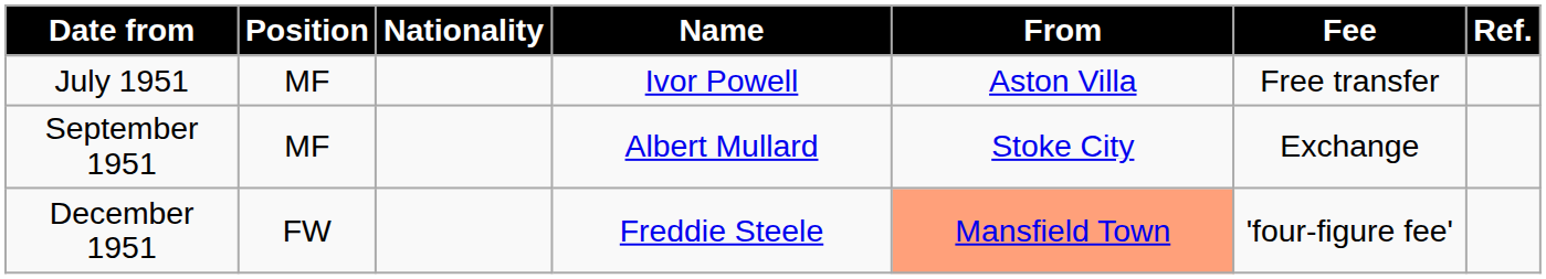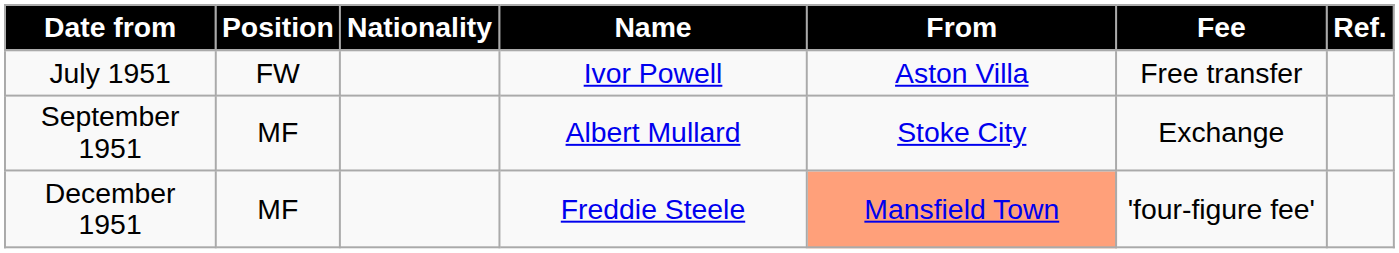 <table class="wikitable" style="text-align:center; font-size:90%; ">
 <tr>
 <th style="background:#000000; color:white; width:100px;">Date from</th>
 <th style="background:#000000; color:white; width:50px;">Position</th>
 <th style="background:#000000; color:white; width:50px;">Nationality</th>
 <th style="background:#000000; color:white; width:150px;">Name</th>
 <th style="background:#000000; color:white; width:150px;">From</th>
 <th style="background:#000000; color:white; width:100px;">Fee</th>
 <th style="background:#000000; color:white; width:25px;">Ref.</th>
 </tr>
 <tr>
 <td>July 1951</td>
-<td>MF</td>
+<td>FW</td>
 <td></td>
 <td><a href='#'>Ivor Powell</a></td>
 <td><a href='#'>Aston Villa</a></td>
 <td>Free transfer</td>
 <td></td>
 </tr>
 <tr>
 <td>September 1951</td>
 <td>MF</td>
 <td></td>
 <td><a href='#'>Albert Mullard</a></td>
 <td><a href='#'>Stoke City</a></td>
 <td>Exchange</td>
 <td></td>
 </tr>
 <tr>
 <td>December 1951</td>
-<td>FW</td>
+<td>MF</td>
 <td></td>
 <td><a href='#'>Freddie Steele</a></td>
 <td style="background: lightsalmon;"><a href='#'>Mansfield Town</a></td>
 <td>'four-figure fee'</td>
 <td></td>
 </tr>
 </table>
